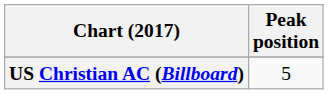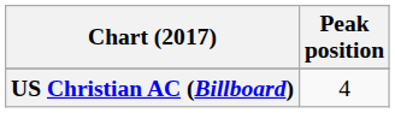 <table class="wikitable sortable plainrowheaders" style="text-align:center">
 <tr>
 <th scope="col">Chart (2017)</th>
 <th scope="col">Peak<br>position</th>
 </tr>
 <tr>
 </tr>
 <tr>
 </tr>
 <tr>
 <th scope="row">US <a href='#'>Christian AC</a> (<em><a href='#'>Billboard</a></em>)</th>
-<td>5</td>
+<td>4</td>
 </tr>
 </table>
